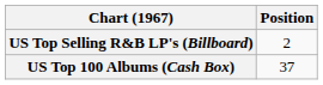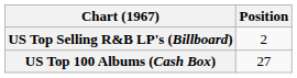 <table class="wikitable sortable plainrowheaders" style="text-align:center">
 <tr>
 <th scope="col">Chart (1967)</th>
 <th scope="col">Position</th>
 </tr>
 <tr>
 <th scope="row">US Top Selling R&B LP's (<em>Billboard</em>)</th>
 <td>2</td>
 </tr>
 <tr>
 <th scope="row">US Top 100 Albums (<em>Cash Box</em>)</th>
-<td>37</td>
+<td>27</td>
 </tr>
 </table>
